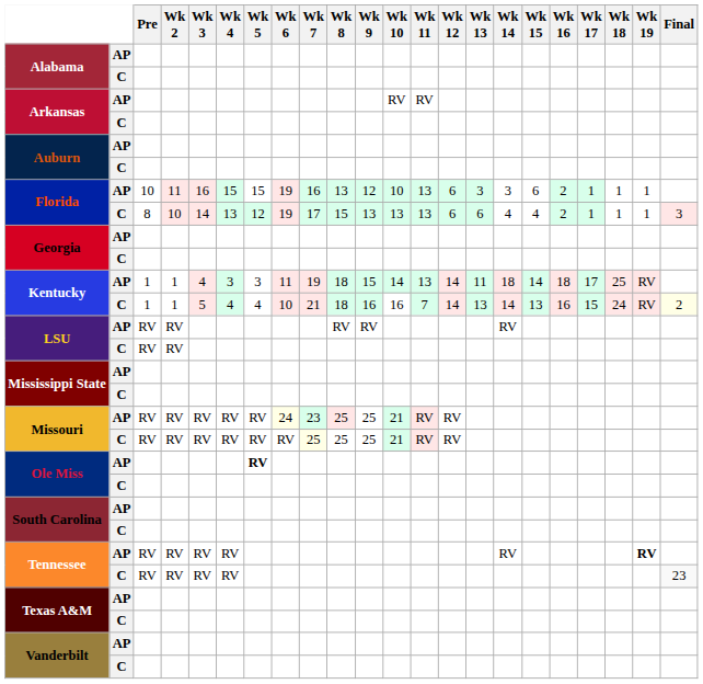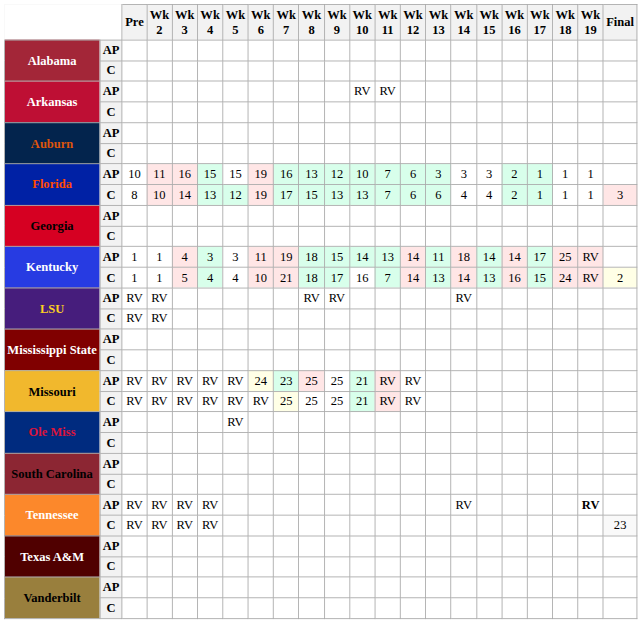 <table class="wikitable" style="white-space:nowrap;font-size:90%;">
 <tr>
 <th colspan=2 style="background:white; border-top-style:hidden; border-left-style:hidden;"> </th>
 <th>Pre</th>
 <th>Wk<br>2</th>
 <th>Wk<br>3</th>
 <th>Wk<br>4</th>
 <th>Wk<br>5</th>
 <th>Wk<br>6</th>
 <th>Wk<br>7</th>
 <th>Wk<br>8</th>
 <th>Wk<br>9</th>
 <th>Wk<br>10</th>
 <th>Wk<br>11</th>
 <th>Wk<br>12</th>
 <th>Wk<br>13</th>
 <th>Wk<br>14</th>
 <th>Wk<br>15</th>
 <th>Wk<br>16</th>
 <th>Wk<br>17</th>
 <th>Wk<br>18</th>
 <th>Wk<br>19</th>
 <th>Final</th>
 </tr>
 <tr style="text-align:center;">
 <th rowspan=2 style="background:#A32638; color:#FFFFFF;">Alabama</th>
 <th>AP</th>
 <td style="background:#FFF;"></td>
 <td style="background:#FFF;"></td>
 <td style="background:#FFF;"></td>
 <td style="background:#FFF;"></td>
 <td style="background:#FFF;"></td>
 <td style="background:#FFF;"></td>
 <td style="background:#FFF;"></td>
 <td style="background:#FFF;"></td>
 <td style="background:#FFF;"></td>
 <td style="background:#FFF;"></td>
 <td style="background:#FFF;"></td>
 <td style="background:#FFF;"></td>
 <td style="background:#FFF;"></td>
 <td style="background:#FFF;"></td>
 <td style="background:#FFF;"></td>
 <td style="background:#FFF;"></td>
 <td style="background:#FFF;"></td>
 <td style="background:#FFF;"></td>
 <td style="background:#FFF;"></td>
 <td style="background:#FFF;"></td>
 </tr>
 <tr style="text-align:center;">
 <th>C</th>
 <td style="background:#FFF;"></td>
 <td style="background:#FFF;"></td>
 <td style="background:#FFF;"></td>
 <td style="background:#FFF;"></td>
 <td style="background:#FFF;"></td>
 <td style="background:#FFF;"></td>
 <td style="background:#FFF;"></td>
 <td style="background:#FFF;"></td>
 <td style="background:#FFF;"></td>
 <td style="background:#FFF;"></td>
 <td style="background:#FFF;"></td>
 <td style="background:#FFF;"></td>
 <td style="background:#FFF;"></td>
 <td style="background:#FFF;"></td>
 <td style="background:#FFF;"></td>
 <td style="background:#FFF;"></td>
 <td style="background:#FFF;"></td>
 <td style="background:#FFF;"></td>
 <td style="background:#FFF;"></td>
 <td style="background:#FFF;"></td>
 </tr>
 <tr style="text-align:center;">
 <th rowspan=2 style="background:#BE0F34; color:#FFFFFF;">Arkansas</th>
 <th>AP</th>
 <td style="background:#FFF;"></td>
 <td style="background:#FFF;"></td>
 <td style="background:#FFF;"></td>
 <td style="background:#FFF;"></td>
 <td style="background:#FFF;"></td>
 <td style="background:#FFF;"></td>
 <td style="background:#FFF;"></td>
 <td style="background:#FFF;"></td>
 <td style="background:#FFF;"></td>
 <td style="background:#FFF;">RV</td>
 <td style="background:#FFF;">RV</td>
 <td style="background:#FFF;"></td>
 <td style="background:#FFF;"></td>
 <td style="background:#FFF;"></td>
 <td style="background:#FFF;"></td>
 <td style="background:#FFF;"></td>
 <td style="background:#FFF;"></td>
 <td style="background:#FFF;"></td>
 <td style="background:#FFF;"></td>
 <td style="background:#FFF;"></td>
 </tr>
 <tr style="text-align:center;">
 <th>C</th>
 <td style="background:#FFF;"></td>
 <td style="background:#FFF;"></td>
 <td style="background:#FFF;"></td>
 <td style="background:#FFF;"></td>
 <td style="background:#FFF;"></td>
 <td style="background:#FFF;"></td>
 <td style="background:#FFF;"></td>
 <td style="background:#FFF;"></td>
 <td style="background:#FFF;"></td>
 <td style="background:#FFF;"></td>
 <td style="background:#FFF;"></td>
 <td style="background:#FFF;"></td>
 <td style="background:#FFF;"></td>
 <td style="background:#FFF;"></td>
 <td style="background:#FFF;"></td>
 <td style="background:#FFF;"></td>
 <td style="background:#FFF;"></td>
 <td style="background:#FFF;"></td>
 <td style="background:#FFF;"></td>
 <td style="background:#FFF;"></td>
 </tr>
 <tr style="text-align:center;">
 <th rowspan=2 style="background:#03244D; color:#DD550C;">Auburn</th>
 <th>AP</th>
 <td style="background:#FFF;"></td>
 <td style="background:#FFF;"></td>
 <td style="background:#FFF;"></td>
 <td style="background:#FFF;"></td>
 <td style="background:#FFF;"></td>
 <td style="background:#FFF;"></td>
 <td style="background:#FFF;"></td>
 <td style="background:#FFF;"></td>
 <td style="background:#FFF;"></td>
 <td style="background:#FFF;"></td>
 <td style="background:#FFF;"></td>
 <td style="background:#FFF;"></td>
 <td style="background:#FFF;"></td>
 <td style="background:#FFF;"></td>
 <td style="background:#FFF;"></td>
 <td style="background:#FFF;"></td>
 <td style="background:#FFF;"></td>
 <td style="background:#FFF;"></td>
 <td style="background:#FFF;"></td>
 <td style="background:#FFF;"></td>
 </tr>
 <tr style="text-align:center;">
 <th>C</th>
 <td style="background:#FFF;"></td>
 <td style="background:#FFF;"></td>
 <td style="background:#FFF;"></td>
 <td style="background:#FFF;"></td>
 <td style="background:#FFF;"></td>
 <td style="background:#FFF;"></td>
 <td style="background:#FFF;"></td>
 <td style="background:#FFF;"></td>
 <td style="background:#FFF;"></td>
 <td style="background:#FFF;"></td>
 <td style="background:#FFF;"></td>
 <td style="background:#FFF;"></td>
 <td style="background:#FFF;"></td>
 <td style="background:#FFF;"></td>
 <td style="background:#FFF;"></td>
 <td style="background:#FFF;"></td>
 <td style="background:#FFF;"></td>
 <td style="background:#FFF;"></td>
 <td style="background:#FFF;"></td>
 <td style="background:#FFF;"></td>
 </tr>
 <tr style="text-align:center;">
 <th rowspan=2 style="background:#0021A5; color:#FF4A00;">Florida</th>
 <th>AP</th>
 <td style="background:#FFF;">10</td>
 <td style="background:#FFE6E6;">11</td>
 <td style="background:#FFE6E6;">16</td>
 <td style="background:#D8FFEB;">15</td>
 <td style="background:#FFF;">15</td>
 <td style="background:#FFE6E6;">19</td>
 <td style="background:#D8FFEB;">16</td>
 <td style="background:#D8FFEB;">13</td>
 <td style="background:#D8FFEB;">12</td>
 <td style="background:#D8FFEB;">10</td>
-<td style="background:#D8FFEB;">13</td>
+<td style="background:#D8FFEB;">7</td>
 <td style="background:#D8FFEB;">6</td>
 <td style="background:#D8FFEB;">3</td>
 <td style="background:#FFF;">3</td>
-<td style="background:#FFF;">6</td>
+<td style="background:#FFF;">3</td>
 <td style="background:#D8FFEB;">2</td>
 <td style="background:#D8FFEB;">1</td>
 <td style="background:#FFF;">1</td>
 <td style="background:#FFF;">1</td>
 <td style="background:#FFF;"></td>
 </tr>
 <tr style="text-align:center;">
 <th>C</th>
 <td style="background:#FFF;">8</td>
 <td style="background:#FFE6E6;">10</td>
 <td style="background:#FFE6E6;">14</td>
 <td style="background:#D8FFEB;">13</td>
 <td style="background:#D8FFEB;">12</td>
 <td style="background:#FFE6E6;">19</td>
 <td style="background:#D8FFEB;">17</td>
 <td style="background:#D8FFEB;">15</td>
 <td style="background:#D8FFEB;">13</td>
 <td style="background:#D8FFEB;">13</td>
-<td style="background:#D8FFEB;">13</td>
+<td style="background:#D8FFEB;">7</td>
 <td style="background:#D8FFEB;">6</td>
 <td style="background:#D8FFEB;">6</td>
 <td style="background:#FFF;">4</td>
 <td style="background:#FFF;">4</td>
 <td style="background:#D8FFEB;">2</td>
 <td style="background:#D8FFEB;">1</td>
 <td style="background:#FFF;">1</td>
 <td style="background:#FFF;">1</td>
 <td style="background:#FFE6E6;">3</td>
 </tr>
 <tr style="text-align:center;">
 <th rowspan=2 style="background:#D60022; color:#000000;">Georgia</th>
 <th>AP</th>
 <td style="background:#FFF;"></td>
 <td style="background:#FFF;"></td>
 <td style="background:#FFF;"></td>
 <td style="background:#FFF;"></td>
 <td style="background:#FFF;"></td>
 <td style="background:#FFF;"></td>
 <td style="background:#FFF;"></td>
 <td style="background:#FFF;"></td>
 <td style="background:#FFF;"></td>
 <td style="background:#FFF;"></td>
 <td style="background:#FFF;"></td>
 <td style="background:#FFF;"></td>
 <td style="background:#FFF;"></td>
 <td style="background:#FFF;"></td>
 <td style="background:#FFF;"></td>
 <td style="background:#FFF;"></td>
 <td style="background:#FFF;"></td>
 <td style="background:#FFF;"></td>
 <td style="background:#FFF;"></td>
 <td style="background:#FFF;"></td>
 </tr>
 <tr style="text-align:center;">
 <th>C</th>
 <td style="background:#FFF;"></td>
 <td style="background:#FFF;"></td>
 <td style="background:#FFF;"></td>
 <td style="background:#FFF;"></td>
 <td style="background:#FFF;"></td>
 <td style="background:#FFF;"></td>
 <td style="background:#FFF;"></td>
 <td style="background:#FFF;"></td>
 <td style="background:#FFF;"></td>
 <td style="background:#FFF;"></td>
 <td style="background:#FFF;"></td>
 <td style="background:#FFF;"></td>
 <td style="background:#FFF;"></td>
 <td style="background:#FFF;"></td>
 <td style="background:#FFF;"></td>
 <td style="background:#FFF;"></td>
 <td style="background:#FFF;"></td>
 <td style="background:#FFF;"></td>
 <td style="background:#FFF;"></td>
 <td style="background:#FFF;"></td>
 </tr>
 <tr style="text-align:center;">
 <th rowspan=2 style="background:#273BE2; color:#FFFFFF;">Kentucky</th>
 <th>AP</th>
 <td style="background:#FFF;">1</td>
 <td style="background:#FFF;">1</td>
 <td style="background:#FFE6E6;">4</td>
 <td style="background:#D8FFEB;">3</td>
 <td style="background:#FFF;">3</td>
 <td style="background:#FFE6E6;">11</td>
 <td style="background:#FFE6E6;">19</td>
 <td style="background:#D8FFEB;">18</td>
 <td style="background:#D8FFEB;">15</td>
 <td style="background:#D8FFEB;">14</td>
 <td style="background:#D8FFEB;">13</td>
 <td style="background:#FFE6E6;">14</td>
 <td style="background:#D8FFEB;">11</td>
 <td style="background:#FFE6E6;">18</td>
 <td style="background:#D8FFEB;">14</td>
-<td style="background:#FFE6E6;">18</td>
+<td style="background:#FFE6E6;">14</td>
 <td style="background:#D8FFEB;">17</td>
 <td style="background:#FFE6E6;">25</td>
 <td style="background:#FFE6E6;">RV</td>
 <td style="background:#FFF;"></td>
 </tr>
 <tr style="text-align:center;">
 <th>C</th>
 <td style="background:#FFF;">1</td>
 <td style="background:#FFF;">1</td>
 <td style="background:#FFE6E6;">5</td>
 <td style="background:#D8FFEB;">4</td>
 <td style="background:#FFF;">4</td>
 <td style="background:#FFE6E6;">10</td>
 <td style="background:#FFE6E6;">21</td>
 <td style="background:#D8FFEB;">18</td>
-<td style="background:#D8FFEB;">16</td>
+<td style="background:#D8FFEB;">17</td>
 <td style="background:#FFF;">16</td>
 <td style="background:#D8FFEB;">7</td>
 <td style="background:#FFE6E6;">14</td>
 <td style="background:#D8FFEB;">13</td>
 <td style="background:#FFE6E6;">14</td>
 <td style="background:#D8FFEB;">13</td>
 <td style="background:#FFE6E6;">16</td>
 <td style="background:#D8FFEB;">15</td>
 <td style="background:#FFE6E6;">24</td>
 <td style="background:#FFE6E6;">RV</td>
 <td style="background:#FFFFE6;">2</td>
 </tr>
 <tr style="text-align:center;">
 <th rowspan=2 style="background:#461D7C; color:#FDD023;">LSU</th>
 <th>AP</th>
 <td style="background:#FFF;">RV</td>
 <td style="background:#FFF;">RV</td>
 <td style="background:#FFF;"></td>
 <td style="background:#FFF;"></td>
 <td style="background:#FFF;"></td>
 <td style="background:#FFF;"></td>
 <td style="background:#FFF;"></td>
 <td style="background:#FFF;">RV</td>
 <td style="background:#FFF;">RV</td>
 <td style="background:#FFF;"></td>
 <td style="background:#FFF;"></td>
 <td style="background:#FFF;"></td>
 <td style="background:#FFF;"></td>
 <td style="background:#FFF;">RV</td>
 <td style="background:#FFF;"></td>
 <td style="background:#FFF;"></td>
 <td style="background:#FFF;"></td>
 <td style="background:#FFF;"></td>
 <td style="background:#FFF;"></td>
 <td style="background:#FFF;"></td>
 </tr>
 <tr style="text-align:center;">
 <th>C</th>
 <td style="background:#FFF;">RV</td>
 <td style="background:#FFF;">RV</td>
 <td style="background:#FFF;"></td>
 <td style="background:#FFF;"></td>
 <td style="background:#FFF;"></td>
 <td style="background:#FFF;"></td>
 <td style="background:#FFF;"></td>
 <td style="background:#FFF;"></td>
 <td style="background:#FFF;"></td>
 <td style="background:#FFF;"></td>
 <td style="background:#FFF;"></td>
 <td style="background:#FFF;"></td>
 <td style="background:#FFF;"></td>
 <td style="background:#FFF;"></td>
 <td style="background:#FFF;"></td>
 <td style="background:#FFF;"></td>
 <td style="background:#FFF;"></td>
 <td style="background:#FFF;"></td>
 <td style="background:#FFF;"></td>
 <td style="background:#FFF;"></td>
 </tr>
 <tr style="text-align:center;">
 <th rowspan=2 style="background:#800000; color:#FFFFFF;">Mississippi State</th>
 <th>AP</th>
 <td style="background:#FFF;"></td>
 <td style="background:#FFF;"></td>
 <td style="background:#FFF;"></td>
 <td style="background:#FFF;"></td>
 <td style="background:#FFF;"></td>
 <td style="background:#FFF;"></td>
 <td style="background:#FFF;"></td>
 <td style="background:#FFF;"></td>
 <td style="background:#FFF;"></td>
 <td style="background:#FFF;"></td>
 <td style="background:#FFF;"></td>
 <td style="background:#FFF;"></td>
 <td style="background:#FFF;"></td>
 <td style="background:#FFF;"></td>
 <td style="background:#FFF;"></td>
 <td style="background:#FFF;"></td>
 <td style="background:#FFF;"></td>
 <td style="background:#FFF;"></td>
 <td style="background:#FFF;"></td>
 <td style="background:#FFF;"></td>
 </tr>
 <tr style="text-align:center;">
 <th>C</th>
 <td style="background:#FFF;"></td>
 <td style="background:#FFF;"></td>
 <td style="background:#FFF;"></td>
 <td style="background:#FFF;"></td>
 <td style="background:#FFF;"></td>
 <td style="background:#FFF;"></td>
 <td style="background:#FFF;"></td>
 <td style="background:#FFF;"></td>
 <td style="background:#FFF;"></td>
 <td style="background:#FFF;"></td>
 <td style="background:#FFF;"></td>
 <td style="background:#FFF;"></td>
 <td style="background:#FFF;"></td>
 <td style="background:#FFF;"></td>
 <td style="background:#FFF;"></td>
 <td style="background:#FFF;"></td>
 <td style="background:#FFF;"></td>
 <td style="background:#FFF;"></td>
 <td style="background:#FFF;"></td>
 <td style="background:#FFF;"></td>
 </tr>
 <tr style="text-align:center;">
 <th rowspan=2 style="background:#F1B82D; color:#000000;">Missouri</th>
 <th>AP</th>
 <td style="background:#FFF;">RV</td>
 <td style="background:#FFF;">RV</td>
 <td style="background:#FFF;">RV</td>
 <td style="background:#FFF;">RV</td>
 <td style="background:#FFF;">RV</td>
 <td style="background:#FFFFE6;">24</td>
 <td style="background:#D8FFEB;">23</td>
 <td style="background:#FFE6E6;">25</td>
 <td style="background:#FFF;">25</td>
 <td style="background:#D8FFEB;">21</td>
 <td style="background:#FFE6E6;">RV</td>
 <td style="background:#FFF;">RV</td>
 <td style="background:#FFF;"></td>
 <td style="background:#FFF;"></td>
 <td style="background:#FFF;"></td>
 <td style="background:#FFF;"></td>
 <td style="background:#FFF;"></td>
 <td style="background:#FFF;"></td>
 <td style="background:#FFF;"></td>
 <td style="background:#FFF;"></td>
 </tr>
 <tr style="text-align:center;">
 <th>C</th>
 <td style="background:#FFF;">RV</td>
 <td style="background:#FFF;">RV</td>
 <td style="background:#FFF;">RV</td>
 <td style="background:#FFF;">RV</td>
 <td style="background:#FFF;">RV</td>
 <td style="background:#FFF;">RV</td>
 <td style="background:#FFFFE6;">25</td>
 <td style="background:#FFF;">25</td>
 <td style="background:#FFF;">25</td>
 <td style="background:#D8FFEB;">21</td>
 <td style="background:#FFE6E6;">RV</td>
 <td style="background:#FFF;">RV</td>
 <td style="background:#FFF;"></td>
 <td style="background:#FFF;"></td>
 <td style="background:#FFF;"></td>
 <td style="background:#FFF;"></td>
 <td style="background:#FFF;"></td>
 <td style="background:#FFF;"></td>
 <td style="background:#FFF;"></td>
 <td style="background:#FFF;"></td>
 </tr>
 <tr style="text-align:center;">
 <th rowspan=2 style="background:#002B7F; color:#DC143C;">Ole Miss</th>
 <th>AP</th>
 <td style="background:#FFF;"></td>
 <td style="background:#FFF;"></td>
 <td style="background:#FFF;"></td>
 <td style="background:#FFF;"></td>
-<td style="background:#FFF;"><strong>RV</strong></td>
+<td style="background:#FFF;">RV</td>
 <td style="background:#FFF;"></td>
 <td style="background:#FFF;"></td>
 <td style="background:#FFF;"></td>
 <td style="background:#FFF;"></td>
 <td style="background:#FFF;"></td>
 <td style="background:#FFF;"></td>
 <td style="background:#FFF;"></td>
 <td style="background:#FFF;"></td>
 <td style="background:#FFF;"></td>
 <td style="background:#FFF;"></td>
 <td style="background:#FFF;"></td>
 <td style="background:#FFF;"></td>
 <td style="background:#FFF;"></td>
 <td style="background:#FFF;"></td>
 <td style="background:#FFF;"></td>
 </tr>
 <tr style="text-align:center;">
 <th>C</th>
 <td style="background:#FFF;"></td>
 <td style="background:#FFF;"></td>
 <td style="background:#FFF;"></td>
 <td style="background:#FFF;"></td>
 <td style="background:#FFF;"></td>
 <td style="background:#FFF;"></td>
 <td style="background:#FFF;"></td>
 <td style="background:#FFF;"></td>
 <td style="background:#FFF;"></td>
 <td style="background:#FFF;"></td>
 <td style="background:#FFF;"></td>
 <td style="background:#FFF;"></td>
 <td style="background:#FFF;"></td>
 <td style="background:#FFF;"></td>
 <td style="background:#FFF;"></td>
 <td style="background:#FFF;"></td>
 <td style="background:#FFF;"></td>
 <td style="background:#FFF;"></td>
 <td style="background:#FFF;"></td>
 <td style="background:#FFF;"></td>
 </tr>
 <tr style="text-align:center;">
 <th rowspan=2 style="background:#8C2633; color:#000000;">South Carolina</th>
 <th>AP</th>
 <td style="background:#FFF;"></td>
 <td style="background:#FFF;"></td>
 <td style="background:#FFF;"></td>
 <td style="background:#FFF;"></td>
 <td style="background:#FFF;"></td>
 <td style="background:#FFF;"></td>
 <td style="background:#FFF;"></td>
 <td style="background:#FFF;"></td>
 <td style="background:#FFF;"></td>
 <td style="background:#FFF;"></td>
 <td style="background:#FFF;"></td>
 <td style="background:#FFF;"></td>
 <td style="background:#FFF;"></td>
 <td style="background:#FFF;"></td>
 <td style="background:#FFF;"></td>
 <td style="background:#FFF;"></td>
 <td style="background:#FFF;"></td>
 <td style="background:#FFF;"></td>
 <td style="background:#FFF;"></td>
 <td style="background:#FFF;"></td>
 </tr>
 <tr style="text-align:center;">
 <th>C</th>
 <td style="background:#FFF;"></td>
 <td style="background:#FFF;"></td>
 <td style="background:#FFF;"></td>
 <td style="background:#FFF;"></td>
 <td style="background:#FFF;"></td>
 <td style="background:#FFF;"></td>
 <td style="background:#FFF;"></td>
 <td style="background:#FFF;"></td>
 <td style="background:#FFF;"></td>
 <td style="background:#FFF;"></td>
 <td style="background:#FFF;"></td>
 <td style="background:#FFF;"></td>
 <td style="background:#FFF;"></td>
 <td style="background:#FFF;"></td>
 <td style="background:#FFF;"></td>
 <td style="background:#FFF;"></td>
 <td style="background:#FFF;"></td>
 <td style="background:#FFF;"></td>
 <td style="background:#FFF;"></td>
 <td style="background:#FFF;"></td>
 </tr>
 <tr style="text-align:center;">
 <th rowspan=2 style="background:#FC882B; color:#FFFFFF;">Tennessee</th>
 <th>AP</th>
 <td style="background:#FFF;">RV</td>
 <td style="background:#FFF;">RV</td>
 <td style="background:#FFF;">RV</td>
 <td style="background:#FFF;">RV</td>
 <td style="background:#FFF;"></td>
 <td style="background:#FFF;"></td>
 <td style="background:#FFF;"></td>
 <td style="background:#FFF;"></td>
 <td style="background:#FFF;"></td>
 <td style="background:#FFF;"></td>
 <td style="background:#FFF;"></td>
 <td style="background:#FFF;"></td>
 <td style="background:#FFF;"></td>
 <td style="background:#FFF;">RV</td>
 <td style="background:#FFF;"></td>
 <td style="background:#FFF;"></td>
 <td style="background:#FFF;"></td>
 <td style="background:#FFF;"></td>
 <td style="background:#FFF;"><strong>RV</strong></td>
 <td style="background:#FFF;"></td>
 </tr>
 <tr style="text-align:center;">
 <th>C</th>
 <td style="background:#FFF;">RV</td>
 <td style="background:#FFF;">RV</td>
 <td style="background:#FFF;">RV</td>
 <td style="background:#FFF;">RV</td>
 <td style="background:#FFF;"></td>
 <td style="background:#FFF;"></td>
 <td style="background:#FFF;"></td>
 <td style="background:#FFF;"></td>
 <td style="background:#FFF;"></td>
 <td style="background:#FFF;"></td>
 <td style="background:#FFF;"></td>
 <td style="background:#FFF;"></td>
 <td style="background:#FFF;"></td>
 <td style="background:#FFF;"></td>
 <td style="background:#FFF;"></td>
 <td style="background:#FFF;"></td>
 <td style="background:#FFF;"></td>
 <td style="background:#FFF;"></td>
 <td style="background:#FFF;"></td>
 <td style="background:#FFFE6;">23</td>
 </tr>
 <tr style="text-align:center;">
 <th rowspan=2 style="background:#500000; color:#FFFFFF;">Texas A&M</th>
 <th>AP</th>
 <td style="background:#FFF;"></td>
 <td style="background:#FFF;"></td>
 <td style="background:#FFF;"></td>
 <td style="background:#FFF;"></td>
 <td style="background:#FFF;"></td>
 <td style="background:#FFF;"></td>
 <td style="background:#FFF;"></td>
 <td style="background:#FFF;"></td>
 <td style="background:#FFF;"></td>
 <td style="background:#FFF;"></td>
 <td style="background:#FFF;"></td>
 <td style="background:#FFF;"></td>
 <td style="background:#FFF;"></td>
 <td style="background:#FFF;"></td>
 <td style="background:#FFF;"></td>
 <td style="background:#FFF;"></td>
 <td style="background:#FFF;"></td>
 <td style="background:#FFF;"></td>
 <td style="background:#FFF;"></td>
 <td style="background:#FFF;"></td>
 </tr>
 <tr style="text-align:center;">
 <th>C</th>
 <td style="background:#FFF;"></td>
 <td style="background:#FFF;"></td>
 <td style="background:#FFF;"></td>
 <td style="background:#FFF;"></td>
 <td style="background:#FFF;"></td>
 <td style="background:#FFF;"></td>
 <td style="background:#FFF;"></td>
 <td style="background:#FFF;"></td>
 <td style="background:#FFF;"></td>
 <td style="background:#FFF;"></td>
 <td style="background:#FFF;"></td>
 <td style="background:#FFF;"></td>
 <td style="background:#FFF;"></td>
 <td style="background:#FFF;"></td>
 <td style="background:#FFF;"></td>
 <td style="background:#FFF;"></td>
 <td style="background:#FFF;"></td>
 <td style="background:#FFF;"></td>
 <td style="background:#FFF;"></td>
 <td style="background:#FFF;"></td>
 </tr>
 <tr style="text-align:center;">
 <th rowspan=2 style="background:#997F3D; color:#000000;">Vanderbilt</th>
 <th>AP</th>
 <td style="background:#FFF;"></td>
 <td style="background:#FFF;"></td>
 <td style="background:#FFF;"></td>
 <td style="background:#FFF;"></td>
 <td style="background:#FFF;"></td>
 <td style="background:#FFF;"></td>
 <td style="background:#FFF;"></td>
 <td style="background:#FFF;"></td>
 <td style="background:#FFF;"></td>
 <td style="background:#FFF;"></td>
 <td style="background:#FFF;"></td>
 <td style="background:#FFF;"></td>
 <td style="background:#FFF;"></td>
 <td style="background:#FFF;"></td>
 <td style="background:#FFF;"></td>
 <td style="background:#FFF;"></td>
 <td style="background:#FFF;"></td>
 <td style="background:#FFF;"></td>
 <td style="background:#FFF;"></td>
 <td style="background:#FFF;"></td>
 </tr>
 <tr style="text-align:center;">
 <th>C</th>
 <td style="background:#FFF;"></td>
 <td style="background:#FFF;"></td>
 <td style="background:#FFF;"></td>
 <td style="background:#FFF;"></td>
 <td style="background:#FFF;"></td>
 <td style="background:#FFF;"></td>
 <td style="background:#FFF;"></td>
 <td style="background:#FFF;"></td>
 <td style="background:#FFF;"></td>
 <td style="background:#FFF;"></td>
 <td style="background:#FFF;"></td>
 <td style="background:#FFF;"></td>
 <td style="background:#FFF;"></td>
 <td style="background:#FFF;"></td>
 <td style="background:#FFF;"></td>
 <td style="background:#FFF;"></td>
 <td style="background:#FFF;"></td>
 <td style="background:#FFF;"></td>
 <td style="background:#FFF;"></td>
 <td style="background:#FFF;"></td>
 </tr>
 </table>
